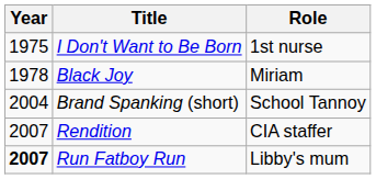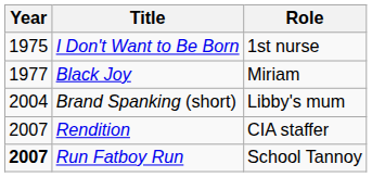 <table class="wikitable sortable">
 <tr>
 <th>Year</th>
 <th>Title</th>
 <th>Role</th>
 </tr>
 <tr>
 <td>1975</td>
 <td><em><a href='#'>I Don't Want to Be Born</a></em></td>
 <td>1st nurse</td>
 </tr>
 <tr>
-<td>1978</td>
+<td>1977</td>
 <td><em><a href='#'>Black Joy</a></em></td>
 <td>Miriam</td>
 </tr>
 <tr>
 <td>2004</td>
 <td><em>Brand Spanking</em> (short)</td>
-<td>School Tannoy</td>
+<td>Libby's mum</td>
 </tr>
 <tr>
 <td>2007</td>
 <td><em><a href='#'>Rendition</a></em></td>
 <td>CIA staffer</td>
 </tr>
 <tr>
 <td><strong>2007</strong></td>
 <td><em><a href='#'>Run Fatboy Run</a></em></td>
-<td>Libby's mum</td>
+<td>School Tannoy</td>
 </tr>
 </table>
